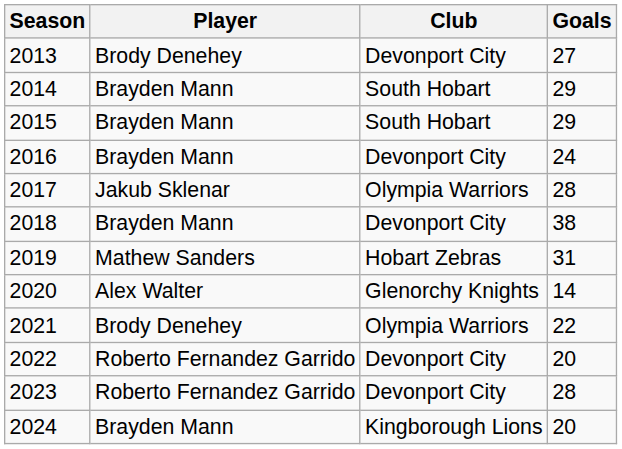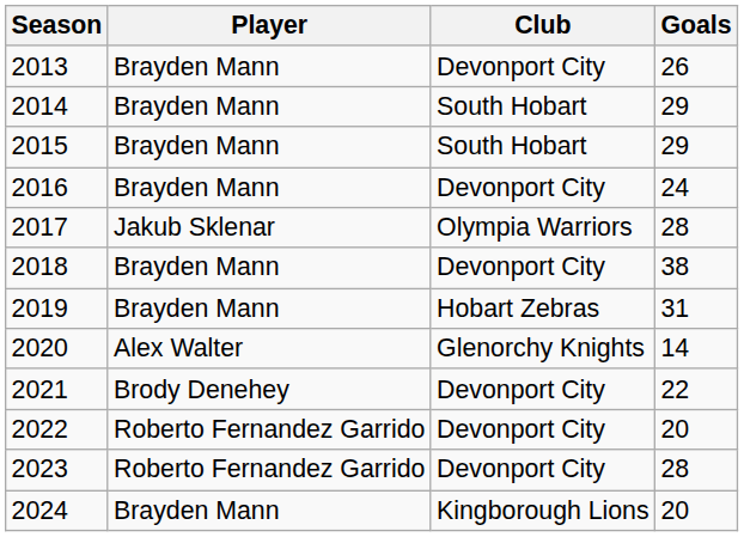 <table class="wikitable" text-align: center">
 <tr>
 <th>Season</th>
 <th>Player</th>
 <th>Club</th>
 <th>Goals</th>
 </tr>
 <tr>
 <td>2013</td>
-<td>Brody Denehey</td>
+<td>Brayden Mann</td>
 <td>Devonport City</td>
-<td>27</td>
+<td>26</td>
 </tr>
 <tr>
 <td>2014</td>
 <td>Brayden Mann</td>
 <td>South Hobart</td>
 <td>29</td>
 </tr>
 <tr>
 <td>2015</td>
 <td>Brayden Mann</td>
 <td>South Hobart</td>
 <td>29</td>
 </tr>
 <tr>
 <td>2016</td>
 <td>Brayden Mann</td>
 <td>Devonport City</td>
 <td>24</td>
 </tr>
 <tr>
 <td>2017</td>
 <td>Jakub Sklenar</td>
 <td>Olympia Warriors</td>
 <td>28</td>
 </tr>
 <tr>
 <td>2018</td>
 <td>Brayden Mann</td>
 <td>Devonport City</td>
 <td>38</td>
 </tr>
 <tr>
 <td>2019</td>
-<td>Mathew Sanders</td>
+<td>Brayden Mann</td>
 <td>Hobart Zebras</td>
 <td>31</td>
 </tr>
 <tr>
 <td>2020</td>
 <td>Alex Walter</td>
 <td>Glenorchy Knights</td>
 <td>14</td>
 </tr>
 <tr>
 <td>2021</td>
 <td>Brody Denehey</td>
-<td>Olympia Warriors</td>
+<td>Devonport City</td>
 <td>22</td>
 </tr>
 <tr>
 <td>2022</td>
 <td>Roberto Fernandez Garrido</td>
 <td>Devonport City</td>
 <td>20</td>
 </tr>
 <tr>
 <td>2023</td>
 <td>Roberto Fernandez Garrido</td>
 <td>Devonport City</td>
 <td>28</td>
 </tr>
 <tr>
 <td>2024</td>
 <td>Brayden Mann</td>
 <td>Kingborough Lions</td>
 <td>20</td>
 </tr>
 </table>
